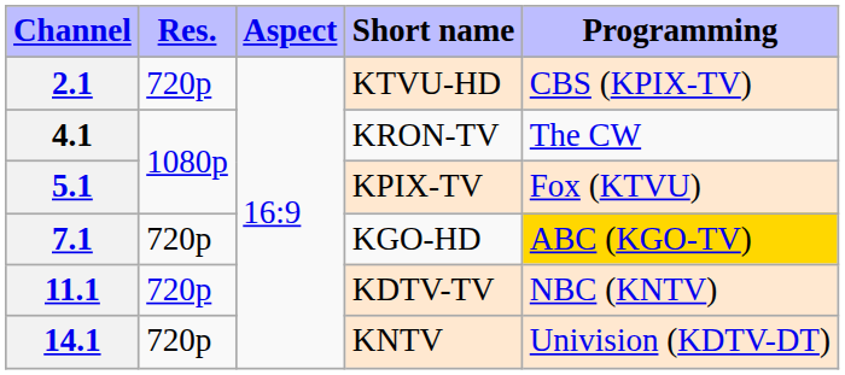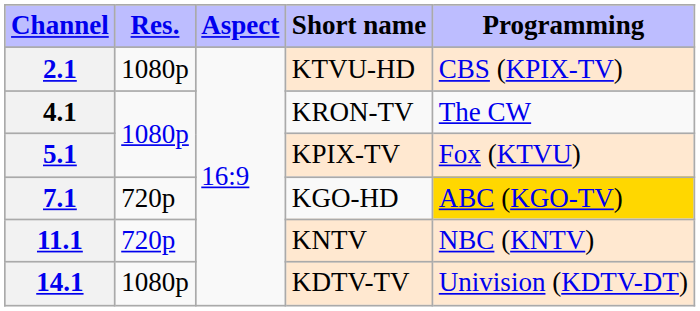 <table class="wikitable">
 <tr>
 <th style="background-color: #bdbdff" scope="col"><a href='#'>Channel</a></th>
 <th style="background-color: #bdbdff" scope="col"><a href='#'>Res.</a></th>
 <th style="background-color: #bdbdff" scope="col"><a href='#'>Aspect</a></th>
 <th style="background-color: #bdbdff" scope="col">Short name</th>
 <th style="background-color: #bdbdff" scope="col">Programming</th>
 </tr>
 <tr>
 <th scope="row"><a href='#'>2.1</a></th>
-<td><a href='#'>720p</a></td>
+<td>1080p</td>
 <td rowspan="6"><a href='#'>16:9</a></td>
 <td style="background-color:#ffe8d0">KTVU-HD</td>
 <td style="background-color:#ffe8d0"><a href='#'>CBS</a> (<a href='#'>KPIX-TV</a>) </td>
 </tr>
 <tr>
 <th scope="row">4.1</th>
 <td rowspan="2"><a href='#'>1080p</a></td>
 <td>KRON-TV</td>
 <td><a href='#'>The CW</a></td>
 </tr>
 <tr>
 <th scope="row"><a href='#'>5.1</a></th>
 <td style="background-color:#ffe8d0">KPIX-TV</td>
 <td style="background-color:#ffe8d0"><a href='#'>Fox</a> (<a href='#'>KTVU</a>) </td>
 </tr>
 <tr>
 <th scope="row"><a href='#'>7.1</a></th>
 <td>720p</td>
 <td>KGO-HD</td>
 <td style="background: gold;"><a href='#'>ABC</a> (<a href='#'>KGO-TV</a>)</td>
 </tr>
 <tr>
 <th scope="row"><a href='#'>11.1</a></th>
 <td><a href='#'>720p</a></td>
-<td style="background-color:#ffe8d0">KDTV-TV</td>
+<td style="background-color:#ffe8d0">KNTV</td>
 <td style="background-color:#ffe8d0"><a href='#'>NBC</a> (<a href='#'>KNTV</a>) </td>
 </tr>
 <tr>
 <th scope="row"><a href='#'>14.1</a></th>
-<td>720p</td>
-<td style="background-color:#ffe8d0">KNTV</td>
+<td>1080p</td>
+<td style="background-color:#ffe8d0">KDTV-TV</td>
 <td style="background-color:#ffe8d0"><a href='#'>Univision</a> (<a href='#'>KDTV-DT</a>) </td>
 </tr>
 </table>
